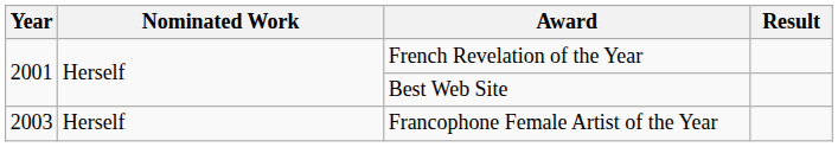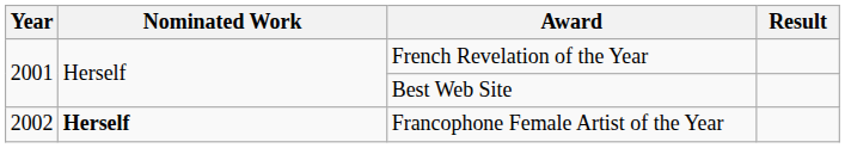 <table class="wikitable" width=100%>
 <tr>
 <th width=5%>Year</th>
 <th width=40%>Nominated Work</th>
 <th width=45%>Award</th>
 <th width=10%>Result</th>
 </tr>
 <tr>
 <td rowspan="2">2001</td>
 <td rowspan="2">Herself</td>
 <td>French Revelation of the Year</td>
 <td></td>
 </tr>
 <tr>
 <td>Best Web Site</td>
 <td></td>
 </tr>
 <tr>
-<td>2003</td>
-<td>Herself</td>
+<td>2002</td>
+<td><strong>Herself</strong></td>
 <td>Francophone Female Artist of the Year</td>
 <td></td>
 </tr>
 </table>
